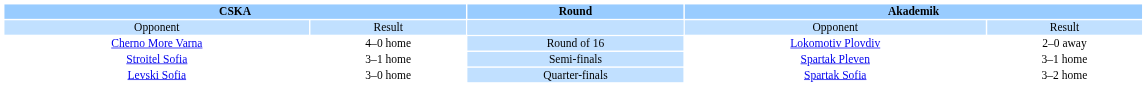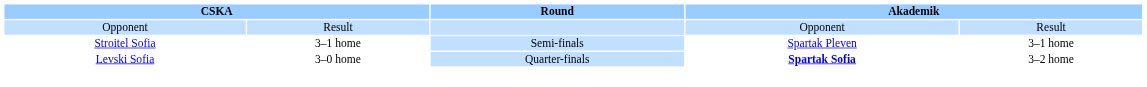 <table width="100%" style="text-align:center">
 <tr valign=top bgcolor=#99ccff>
 <th colspan=2 style="width:1*">CSKA</th>
 <th><strong>Round</strong></th>
 <th colspan=2 style="width:1*">Akademik</th>
 </tr>
 <tr valign=top bgcolor=#c1e0ff>
 <td>Opponent</td>
 <td>Result</td>
 <td bgcolor=#c1e0ff></td>
 <td>Opponent</td>
 <td>Result</td>
 </tr>
 <tr>
-<td><a href='#'>Cherno More Varna</a></td>
-<td>4–0 home</td>
-<td bgcolor="#c1e0ff">Round of 16</td>
-<td><a href='#'>Lokomotiv Plovdiv</a></td>
-<td>2–0 away</td>
-</tr>
-<tr>
 <td><a href='#'>Stroitel Sofia</a></td>
 <td>3–1 home</td>
 <td bgcolor="#c1e0ff">Semi-finals</td>
 <td><a href='#'>Spartak Pleven</a></td>
 <td>3–1 home</td>
 </tr>
 <tr>
 <td><a href='#'>Levski Sofia</a></td>
 <td>3–0 home</td>
 <td bgcolor="#c1e0ff">Quarter-finals</td>
-<td><a href='#'>Spartak Sofia</a></td>
+<td><strong><a href='#'>Spartak Sofia</a></strong></td>
 <td>3–2 home</td>
 </tr>
 </table>
